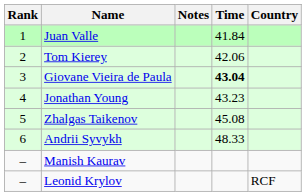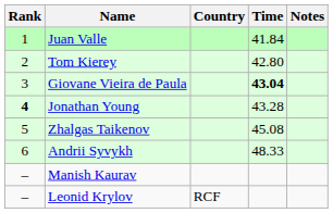 <table class="wikitable" style="text-align:center">
 <tr>
 <th>Rank</th>
 <th>Name</th>
+<th>Country</th>
+<th>Time</th>
 <th>Notes</th>
-<th>Time</th>
-<th>Country</th>
 </tr>
 <tr bgcolor=bbffbb>
 <td>1</td>
 <td align="left"><a href='#'>Juan Valle</a></td>
+<td align="left"></td>
+<td>41.84</td>
 <td></td>
-<td>41.84</td>
-<td align="left"></td>
 </tr>
 <tr bgcolor=ddffdd>
 <td>2</td>
 <td align="left"><a href='#'>Tom Kierey</a></td>
+<td align="left"></td>
+<td>42.80</td>
 <td></td>
-<td>42.06</td>
-<td align="left"></td>
 </tr>
 <tr bgcolor=ddffdd>
 <td>3</td>
 <td align="left"><a href='#'>Giovane Vieira de Paula</a></td>
+<td align="left"></td>
+<td><strong>43.04</strong></td>
 <td></td>
-<td><strong>43.04</strong></td>
-<td align="left"></td>
 </tr>
 <tr bgcolor=ddffdd>
-<td>4</td>
+<td><strong>4</strong></td>
 <td align="left"><a href='#'>Jonathan Young</a></td>
+<td align="left"></td>
+<td>43.28</td>
 <td></td>
-<td>43.23</td>
-<td align="left"></td>
 </tr>
 <tr bgcolor=ddffdd>
 <td>5</td>
 <td align="left"><a href='#'>Zhalgas Taikenov</a></td>
+<td align="left"></td>
+<td>45.08</td>
 <td></td>
-<td>45.08</td>
-<td align="left"></td>
 </tr>
 <tr bgcolor=ddffdd>
 <td>6</td>
 <td align="left"><a href='#'>Andrii Syvykh</a></td>
+<td align="left"></td>
+<td>48.33</td>
 <td></td>
-<td>48.33</td>
-<td align="left"></td>
 </tr>
 <tr>
 <td>–</td>
 <td align="left"><a href='#'>Manish Kaurav</a></td>
+<td align="left"></td>
 <td></td>
 <td></td>
-<td align="left"></td>
 </tr>
 <tr>
 <td>–</td>
 <td align="left"><a href='#'>Leonid Krylov</a></td>
+<td align="left"> RCF</td>
 <td></td>
 <td></td>
-<td align="left"> RCF</td>
 </tr>
 </table>
